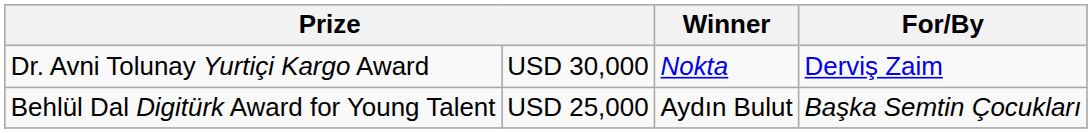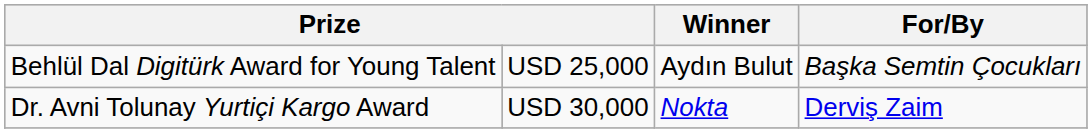 <table class="wikitable">
 <tr>
 <th colspan=2>Prize</th>
 <th>Winner</th>
 <th>For/By</th>
 </tr>
 <tr>
+<td>Behlül Dal <em>Digitürk</em> Award for Young Talent</td>
+<td>USD 25,000</td>
+<td>Aydın Bulut</td>
+<td><em>Başka Semtin Çocukları</em></td>
+</tr>
+<tr>
 <td>Dr. Avni Tolunay <em>Yurtiçi Kargo</em> Award</td>
 <td>USD 30,000</td>
 <td><em><a href='#'>Nokta</a></em></td>
 <td><a href='#'>Derviş Zaim</a></td>
 </tr>
-<tr>
-<td>Behlül Dal <em>Digitürk</em> Award for Young Talent</td>
-<td>USD 25,000</td>
-<td>Aydın Bulut</td>
-<td><em>Başka Semtin Çocukları</em></td>
-</tr>
 </table>
